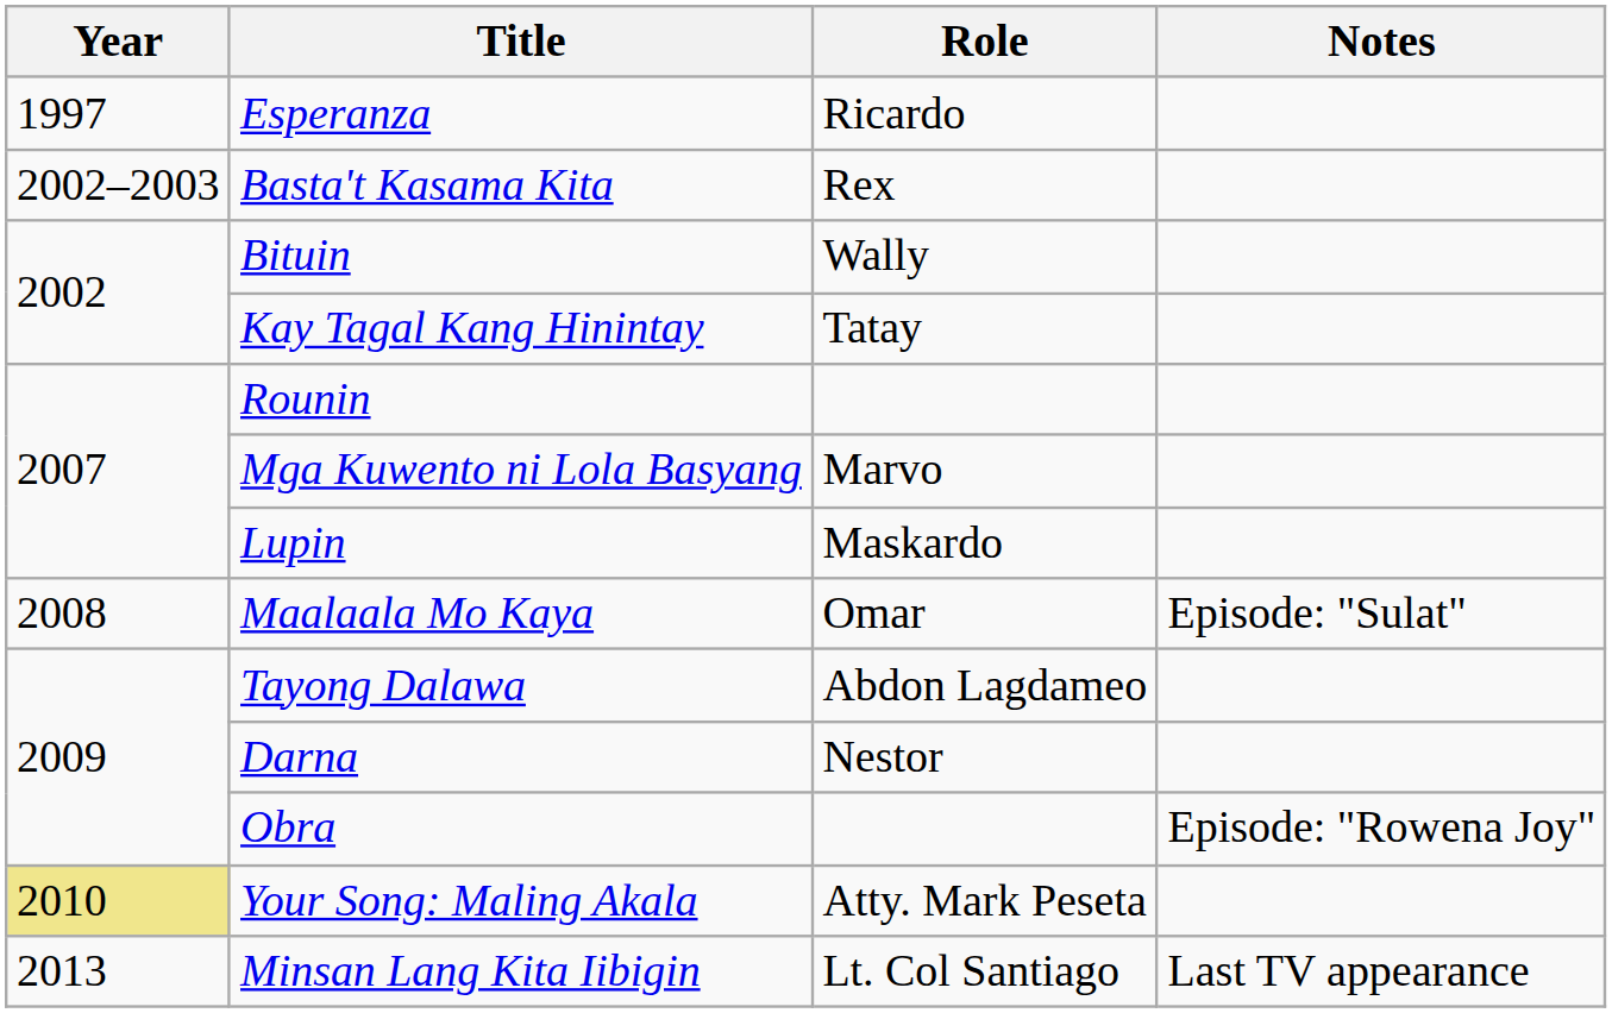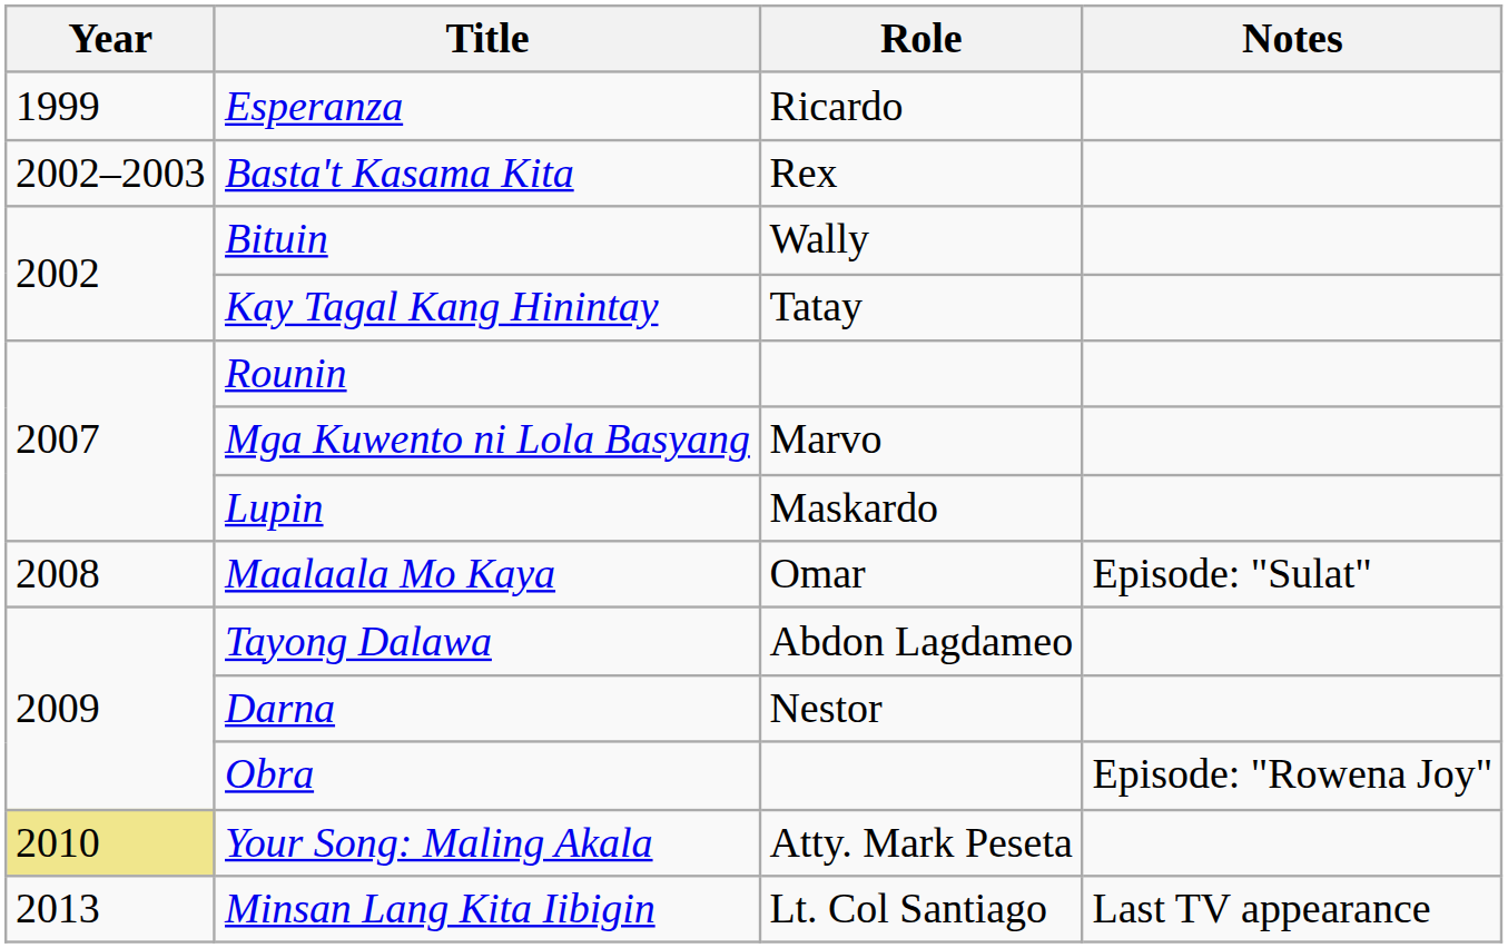 <table class="wikitable">
 <tr>
 <th>Year</th>
 <th>Title</th>
 <th>Role</th>
 <th>Notes</th>
 </tr>
 <tr>
-<td>1997</td>
+<td>1999</td>
 <td><em><a href='#'>Esperanza</a></em></td>
 <td>Ricardo</td>
 <td></td>
 </tr>
 <tr>
 <td>2002–2003</td>
 <td><em><a href='#'>Basta't Kasama Kita</a></em></td>
 <td>Rex</td>
 <td></td>
 </tr>
 <tr>
 <td rowspan="2">2002</td>
 <td><em><a href='#'>Bituin</a></em></td>
 <td>Wally</td>
 <td></td>
 </tr>
 <tr>
 <td><em><a href='#'>Kay Tagal Kang Hinintay</a></em></td>
 <td>Tatay</td>
 <td></td>
 </tr>
 <tr>
 <td rowspan="3">2007</td>
 <td><em><a href='#'>Rounin</a></em></td>
 <td></td>
 <td></td>
 </tr>
 <tr>
 <td><em><a href='#'>Mga Kuwento ni Lola Basyang</a></em></td>
 <td>Marvo</td>
 <td></td>
 </tr>
 <tr>
 <td><em><a href='#'>Lupin</a></em></td>
 <td>Maskardo</td>
 <td></td>
 </tr>
 <tr>
 <td>2008</td>
 <td><em><a href='#'>Maalaala Mo Kaya</a></em></td>
 <td>Omar</td>
 <td>Episode: "Sulat"</td>
 </tr>
 <tr>
 <td rowspan="3">2009</td>
 <td><em><a href='#'>Tayong Dalawa</a></em></td>
 <td>Abdon Lagdameo</td>
 <td></td>
 </tr>
 <tr>
 <td><em><a href='#'>Darna</a></em></td>
 <td>Nestor</td>
 <td></td>
 </tr>
 <tr>
 <td><em><a href='#'>Obra</a></em></td>
 <td></td>
 <td>Episode: "Rowena Joy"</td>
 </tr>
 <tr>
 <td style="background: khaki;">2010</td>
 <td><em><a href='#'>Your Song: Maling Akala</a></em></td>
 <td>Atty. Mark Peseta</td>
 <td></td>
 </tr>
 <tr>
 <td>2013</td>
 <td><em><a href='#'>Minsan Lang Kita Iibigin</a></em></td>
 <td>Lt. Col Santiago</td>
 <td>Last TV appearance</td>
 </tr>
 </table>
